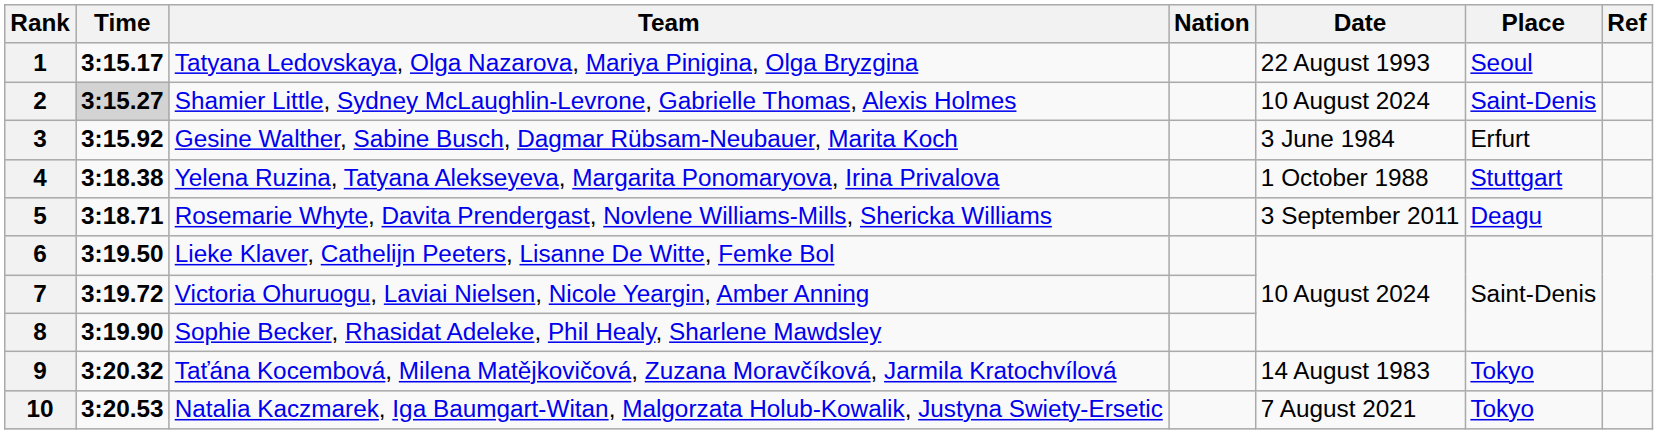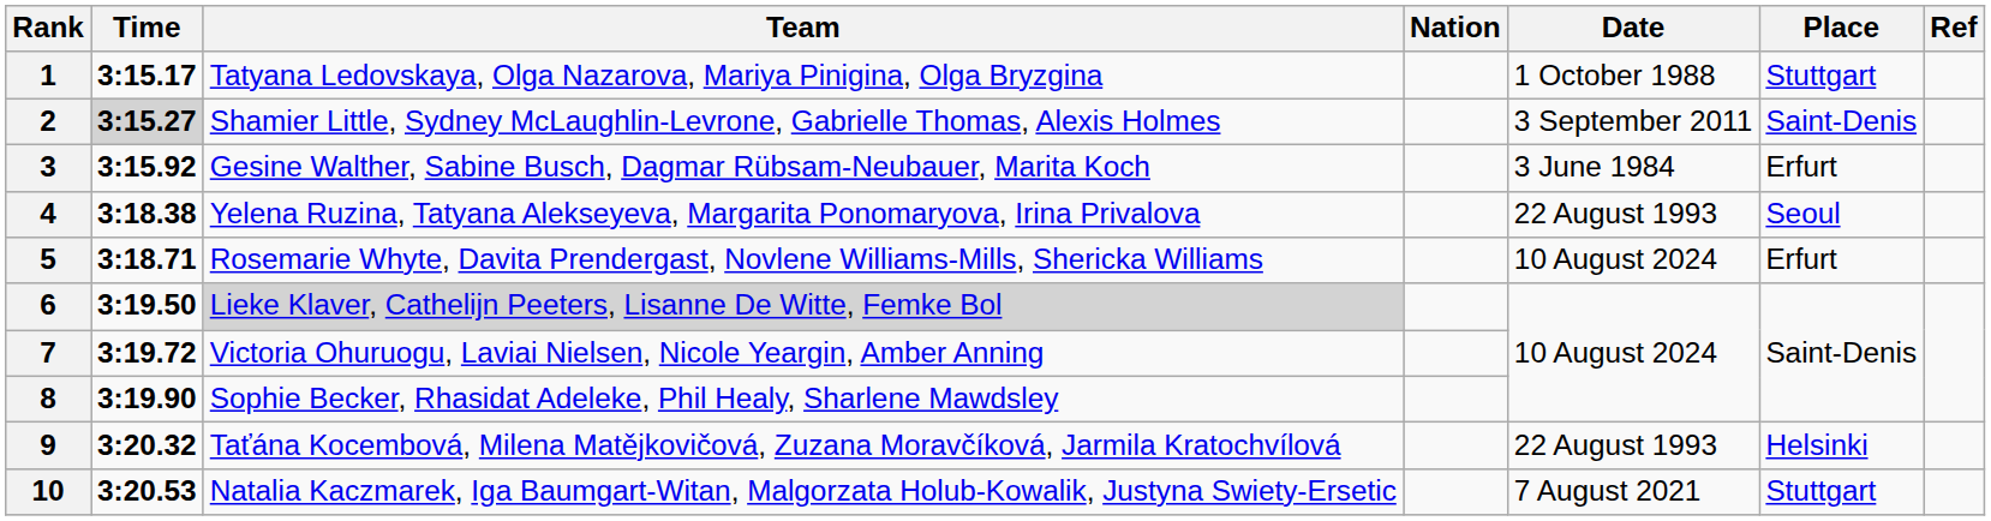 <table class="wikitable">
 <tr>
 <th>Rank</th>
 <th>Time</th>
 <th>Team</th>
 <th>Nation</th>
 <th>Date</th>
 <th>Place</th>
 <th>Ref</th>
 </tr>
 <tr>
 <th>1</th>
 <td><strong>3:15.17</strong></td>
 <td><a href='#'>Tatyana Ledovskaya</a>, <a href='#'>Olga Nazarova</a>, <a href='#'>Mariya Pinigina</a>, <a href='#'>Olga Bryzgina</a></td>
 <td></td>
-<td>22 August 1993</td>
-<td><a href='#'>Seoul</a></td>
+<td>1 October 1988</td>
+<td><a href='#'>Stuttgart</a></td>
 <td></td>
 </tr>
 <tr>
 <th>2</th>
 <td style="background: lightgrey;"><strong>3:15.27</strong></td>
 <td><a href='#'>Shamier Little</a>, <a href='#'>Sydney McLaughlin-Levrone</a>, <a href='#'>Gabrielle Thomas</a>, <a href='#'>Alexis Holmes</a></td>
 <td></td>
-<td>10 August 2024</td>
+<td>3 September 2011</td>
 <td><a href='#'>Saint-Denis</a></td>
 <td></td>
 </tr>
 <tr>
 <th>3</th>
 <td><strong>3:15.92</strong></td>
 <td><a href='#'>Gesine Walther</a>, <a href='#'>Sabine Busch</a>, <a href='#'>Dagmar Rübsam-Neubauer</a>, <a href='#'>Marita Koch</a></td>
 <td></td>
 <td>3 June 1984</td>
 <td>Erfurt</td>
 <td></td>
 </tr>
 <tr>
 <th>4</th>
 <td><strong>3:18.38</strong></td>
 <td><a href='#'>Yelena Ruzina</a>, <a href='#'>Tatyana Alekseyeva</a>, <a href='#'>Margarita Ponomaryova</a>, <a href='#'>Irina Privalova</a></td>
 <td></td>
-<td>1 October 1988</td>
-<td><a href='#'>Stuttgart</a></td>
+<td>22 August 1993</td>
+<td><a href='#'>Seoul</a></td>
 <td></td>
 </tr>
 <tr>
 <th>5</th>
 <td><strong>3:18.71</strong></td>
 <td><a href='#'>Rosemarie Whyte</a>, <a href='#'>Davita Prendergast</a>, <a href='#'>Novlene Williams-Mills</a>, <a href='#'>Shericka Williams</a></td>
 <td></td>
-<td>3 September 2011</td>
-<td><a href='#'>Deagu</a></td>
+<td>10 August 2024</td>
+<td>Erfurt</td>
 <td></td>
 </tr>
 <tr>
 <th>6</th>
 <td><strong>3:19.50</strong></td>
-<td><a href='#'>Lieke Klaver</a>, <a href='#'>Cathelijn Peeters</a>, <a href='#'>Lisanne De Witte</a>, <a href='#'>Femke Bol</a></td>
+<td style="background: lightgrey;"><a href='#'>Lieke Klaver</a>, <a href='#'>Cathelijn Peeters</a>, <a href='#'>Lisanne De Witte</a>, <a href='#'>Femke Bol</a></td>
 <td></td>
 <td rowspan="3">10 August 2024</td>
 <td rowspan="3">Saint-Denis</td>
 <td rowspan="3"></td>
 </tr>
 <tr>
 <th>7</th>
 <td><strong>3:19.72</strong></td>
 <td><a href='#'>Victoria Ohuruogu</a>, <a href='#'>Laviai Nielsen</a>, <a href='#'>Nicole Yeargin</a>, <a href='#'>Amber Anning</a></td>
 <td></td>
 </tr>
 <tr>
 <th>8</th>
 <td><strong>3:19.90</strong></td>
 <td><a href='#'>Sophie Becker</a>, <a href='#'>Rhasidat Adeleke</a>, <a href='#'>Phil Healy</a>, <a href='#'>Sharlene Mawdsley</a></td>
 <td></td>
 </tr>
 <tr>
 <th>9</th>
 <td><strong>3:20.32</strong></td>
 <td><a href='#'>Taťána Kocembová</a>, <a href='#'>Milena Matějkovičová</a>, <a href='#'>Zuzana Moravčíková</a>, <a href='#'>Jarmila Kratochvílová</a></td>
 <td></td>
-<td>14 August 1983</td>
-<td><a href='#'>Tokyo</a></td>
+<td>22 August 1993</td>
+<td><a href='#'>Helsinki</a></td>
 <td></td>
 </tr>
 <tr>
 <th>10</th>
 <td><strong>3:20.53</strong></td>
 <td><a href='#'>Natalia Kaczmarek</a>, <a href='#'>Iga Baumgart-Witan</a>, <a href='#'>Malgorzata Holub-Kowalik</a>, <a href='#'>Justyna Swiety-Ersetic</a></td>
 <td></td>
 <td>7 August 2021</td>
-<td><a href='#'>Tokyo</a></td>
+<td><a href='#'>Stuttgart</a></td>
 <td></td>
 </tr>
 </table>
